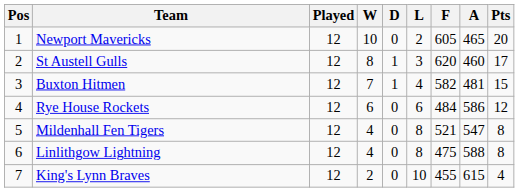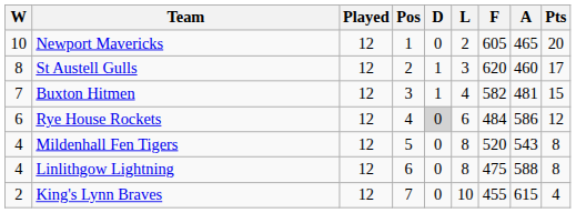 <table class="wikitable" style="font-size: 100%">
 <tr>
-<th width=20>Pos</th>
+<th width=20>W</th>
 <th width=300>Team</th>
 <th width=20>Played</th>
-<th width=20>W</th>
+<th width=20>Pos</th>
 <th width=20>D</th>
 <th width=20>L</th>
 <th width=20>F</th>
 <th width=20>A</th>
 <th width=20>Pts</th>
 </tr>
 <tr align=center>
-<td>1</td>
+<td>10</td>
 <td align="left"><a href='#'>Newport Mavericks</a></td>
 <td>12</td>
-<td>10</td>
+<td>1</td>
 <td>0</td>
 <td>2</td>
 <td>605</td>
 <td>465</td>
 <td>20</td>
 </tr>
 <tr align=center>
-<td>2</td>
+<td>8</td>
 <td align="left"><a href='#'>St Austell Gulls</a></td>
 <td>12</td>
-<td>8</td>
+<td>2</td>
 <td>1</td>
 <td>3</td>
 <td>620</td>
 <td>460</td>
 <td>17</td>
 </tr>
 <tr align=center>
-<td>3</td>
+<td>7</td>
 <td align="left"><a href='#'>Buxton Hitmen</a></td>
 <td>12</td>
-<td>7</td>
+<td>3</td>
 <td>1</td>
 <td>4</td>
 <td>582</td>
 <td>481</td>
 <td>15</td>
 </tr>
 <tr align=center>
-<td>4</td>
+<td>6</td>
 <td align="left"><a href='#'>Rye House Rockets</a></td>
 <td>12</td>
-<td>6</td>
-<td>0</td>
+<td>4</td>
+<td style="background: lightgrey;">0</td>
 <td>6</td>
 <td>484</td>
 <td>586</td>
 <td>12</td>
 </tr>
 <tr align=center>
-<td>5</td>
+<td>4</td>
 <td align="left"><a href='#'>Mildenhall Fen Tigers</a></td>
 <td>12</td>
-<td>4</td>
+<td>5</td>
 <td>0</td>
 <td>8</td>
-<td>521</td>
-<td>547</td>
+<td>520</td>
+<td>543</td>
 <td>8</td>
 </tr>
 <tr align=center>
-<td>6</td>
+<td>4</td>
 <td align="left"><a href='#'>Linlithgow Lightning</a></td>
 <td>12</td>
-<td>4</td>
+<td>6</td>
 <td>0</td>
 <td>8</td>
 <td>475</td>
 <td>588</td>
 <td>8</td>
 </tr>
 <tr align=center>
-<td>7</td>
+<td>2</td>
 <td align="left"><a href='#'>King's Lynn Braves</a></td>
 <td>12</td>
-<td>2</td>
+<td>7</td>
 <td>0</td>
 <td>10</td>
 <td>455</td>
 <td>615</td>
 <td>4</td>
 </tr>
 </table>
